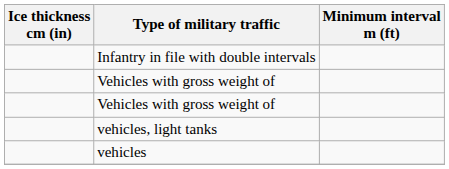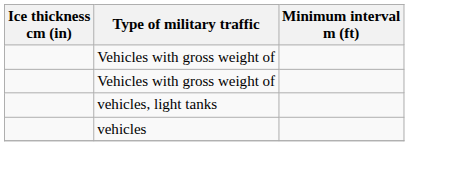 <table class="wikitable">
 <tr>
 <th>Ice thickness<br>cm (in)</th>
 <th>Type of military traffic</th>
 <th>Minimum interval<br>m (ft)</th>
-</tr>
-<tr>
-<td></td>
-<td>Infantry in file with double intervals</td>
-<td></td>
 </tr>
 <tr>
 <td></td>
 <td>Vehicles with gross weight of </td>
 <td></td>
 </tr>
 <tr>
 <td></td>
 <td>Vehicles with gross weight of </td>
 <td></td>
 </tr>
 <tr>
 <td></td>
 <td> vehicles, light tanks</td>
 <td></td>
 </tr>
 <tr>
 <td></td>
 <td> vehicles</td>
 <td></td>
 </tr>
 <tr>
 </tr>
 </table>
